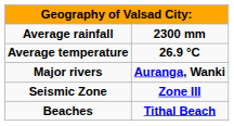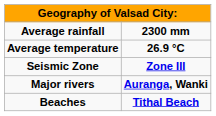 <table class="wikitable plainrowheaders unsortable" style="text-align:center">
 <tr>
 <th scope="col" colspan="2" style="background:orange;">Geography of Valsad City:</th>
 </tr>
 <tr>
 <td><strong>Average rainfall</strong></td>
 <td><strong>2300 mm</strong></td>
 </tr>
 <tr>
 <td><strong>Average temperature</strong></td>
 <td><strong>26.9 °C</strong></td>
 </tr>
 <tr>
+<td><strong>Seismic Zone</strong></td>
+<td><strong><a href='#'>Zone III</a></strong></td>
+</tr>
+<tr>
 <td><strong>Major rivers</strong></td>
 <td><strong><a href='#'>Auranga</a>, Wanki</strong></td>
-</tr>
-<tr>
-<td><strong>Seismic Zone</strong></td>
-<td><strong><a href='#'>Zone III</a></strong></td>
 </tr>
 <tr>
 <td><strong>Beaches</strong></td>
 <td><strong><a href='#'>Tithal Beach</a></strong></td>
 </tr>
 </table>
